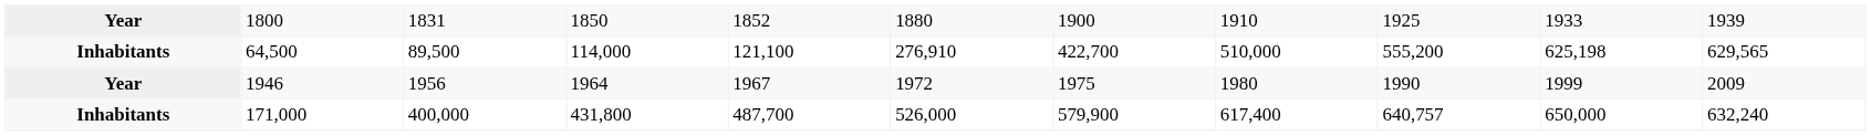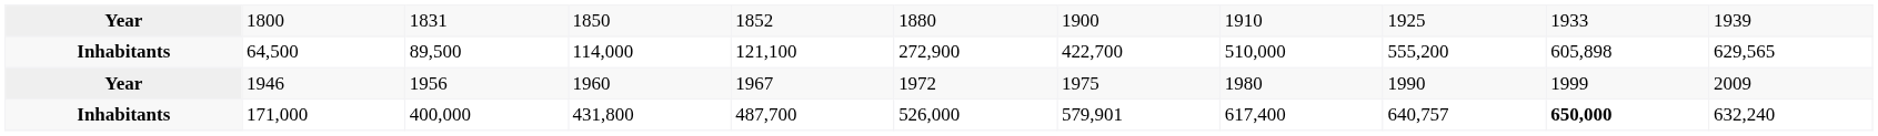 <table border="1" style="width:90%; border-collapse:collapse; border-color:#f2f2f4; margin-top:1px; margin-bottom:15px; font-size:90%;" cellpadding="3">
 <tr>
 <th style="background:#efefef;">Year</th>
 <td style="background:#f8f8f8;">1800</td>
 <td style="background:#f8f8f8;">1831</td>
 <td style="background:#f8f8f8;">1850</td>
 <td style="background:#f8f8f8;">1852</td>
 <td style="background:#f8f8f8;">1880</td>
 <td style="background:#f8f8f8;">1900</td>
 <td style="background:#f8f8f8;">1910</td>
 <td style="background:#f8f8f8;">1925</td>
 <td style="background:#f8f8f8;">1933</td>
 <td style="background:#f8f8f8;">1939</td>
 </tr>
 <tr>
 <th style="background:#f8f8f8;">Inhabitants</th>
 <td>64,500</td>
 <td>89,500</td>
 <td>114,000</td>
 <td>121,100</td>
-<td>276,910</td>
+<td>272,900</td>
 <td>422,700</td>
 <td>510,000</td>
 <td>555,200</td>
-<td>625,198</td>
+<td>605,898</td>
 <td>629,565</td>
 </tr>
 <tr>
 <th style="background:#efefef;">Year</th>
 <td style="background:#f8f8f8;">1946</td>
 <td style="background:#f8f8f8;">1956</td>
-<td style="background:#f8f8f8;">1964</td>
+<td style="background:#f8f8f8;">1960</td>
 <td style="background:#f8f8f8;">1967</td>
 <td style="background:#f8f8f8;">1972</td>
 <td style="background:#f8f8f8;">1975</td>
 <td style="background:#f8f8f8;">1980</td>
 <td style="background:#f8f8f8;">1990</td>
 <td style="background:#f8f8f8;">1999</td>
 <td style="background:#f8f8f8;">2009</td>
 </tr>
 <tr>
 <th style="background:#f8f8f8;">Inhabitants</th>
 <td>171,000</td>
 <td>400,000</td>
 <td>431,800</td>
 <td>487,700</td>
 <td>526,000</td>
-<td>579,900</td>
+<td>579,901</td>
 <td>617,400</td>
 <td>640,757</td>
-<td>650,000</td>
+<td><strong>650,000</strong></td>
 <td>632,240</td>
 </tr>
 </table>
